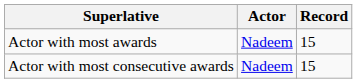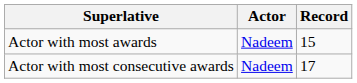 <table class="wikitable sortable ">
 <tr>
 <th>Superlative</th>
 <th>Actor</th>
 <th>Record</th>
 </tr>
 <tr>
 <td>Actor with most awards</td>
 <td><a href='#'>Nadeem</a></td>
 <td>15</td>
 </tr>
 <tr>
 <td>Actor with most consecutive awards</td>
 <td><a href='#'>Nadeem</a> </td>
-<td>15</td>
+<td>17</td>
 </tr>
 </table>
